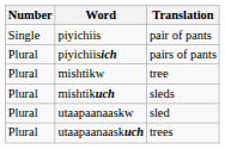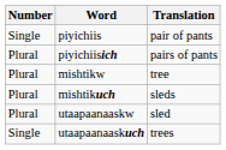 <table class="wikitable">
 <tr>
 <th>Number</th>
 <th>Word</th>
 <th>Translation</th>
 </tr>
 <tr>
 <td>Single</td>
 <td>piyichiis</td>
 <td>pair of pants</td>
 </tr>
 <tr>
 <td>Plural</td>
 <td>piyichiis<strong><em>ich</em></strong></td>
 <td>pairs of pants</td>
 </tr>
 <tr>
 <td>Plural</td>
 <td>mishtikw</td>
 <td>tree</td>
 </tr>
 <tr>
 <td>Plural</td>
 <td>mishtik<strong><em>uch</em></strong></td>
 <td>sleds</td>
 </tr>
 <tr>
 <td>Plural</td>
 <td>utaapaanaaskw</td>
 <td>sled</td>
 </tr>
 <tr>
-<td>Plural</td>
+<td>Single</td>
 <td>utaapaanaask<strong><em>uch</em></strong></td>
 <td>trees</td>
 </tr>
 </table>
